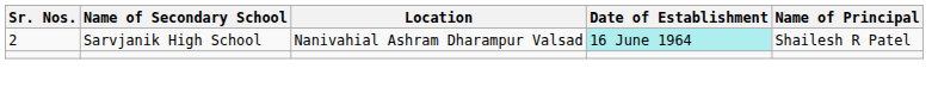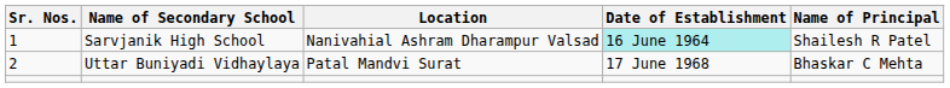 <table class="wikitable">
 <tr>
 <th>Sr. Nos.</th>
 <th>Name of Secondary School</th>
 <th>Location</th>
 <th>Date of Establishment</th>
 <th>Name of Principal</th>
 </tr>
 <tr>
-<td>2</td>
+<td>1</td>
 <td>Sarvjanik High School</td>
 <td>Nanivahial Ashram Dharampur Valsad</td>
 <td style="background: paleturquoise;">16 June 1964</td>
 <td>Shailesh R Patel</td>
+</tr>
+<tr>
+<td>2</td>
+<td>Uttar Buniyadi Vidhaylaya</td>
+<td>Patal Mandvi Surat</td>
+<td>17 June 1968</td>
+<td>Bhaskar C Mehta</td>
 </tr>
 <tr>
 <td></td>
 <td></td>
 <td></td>
 <td></td>
 <td></td>
 </tr>
 </table>
